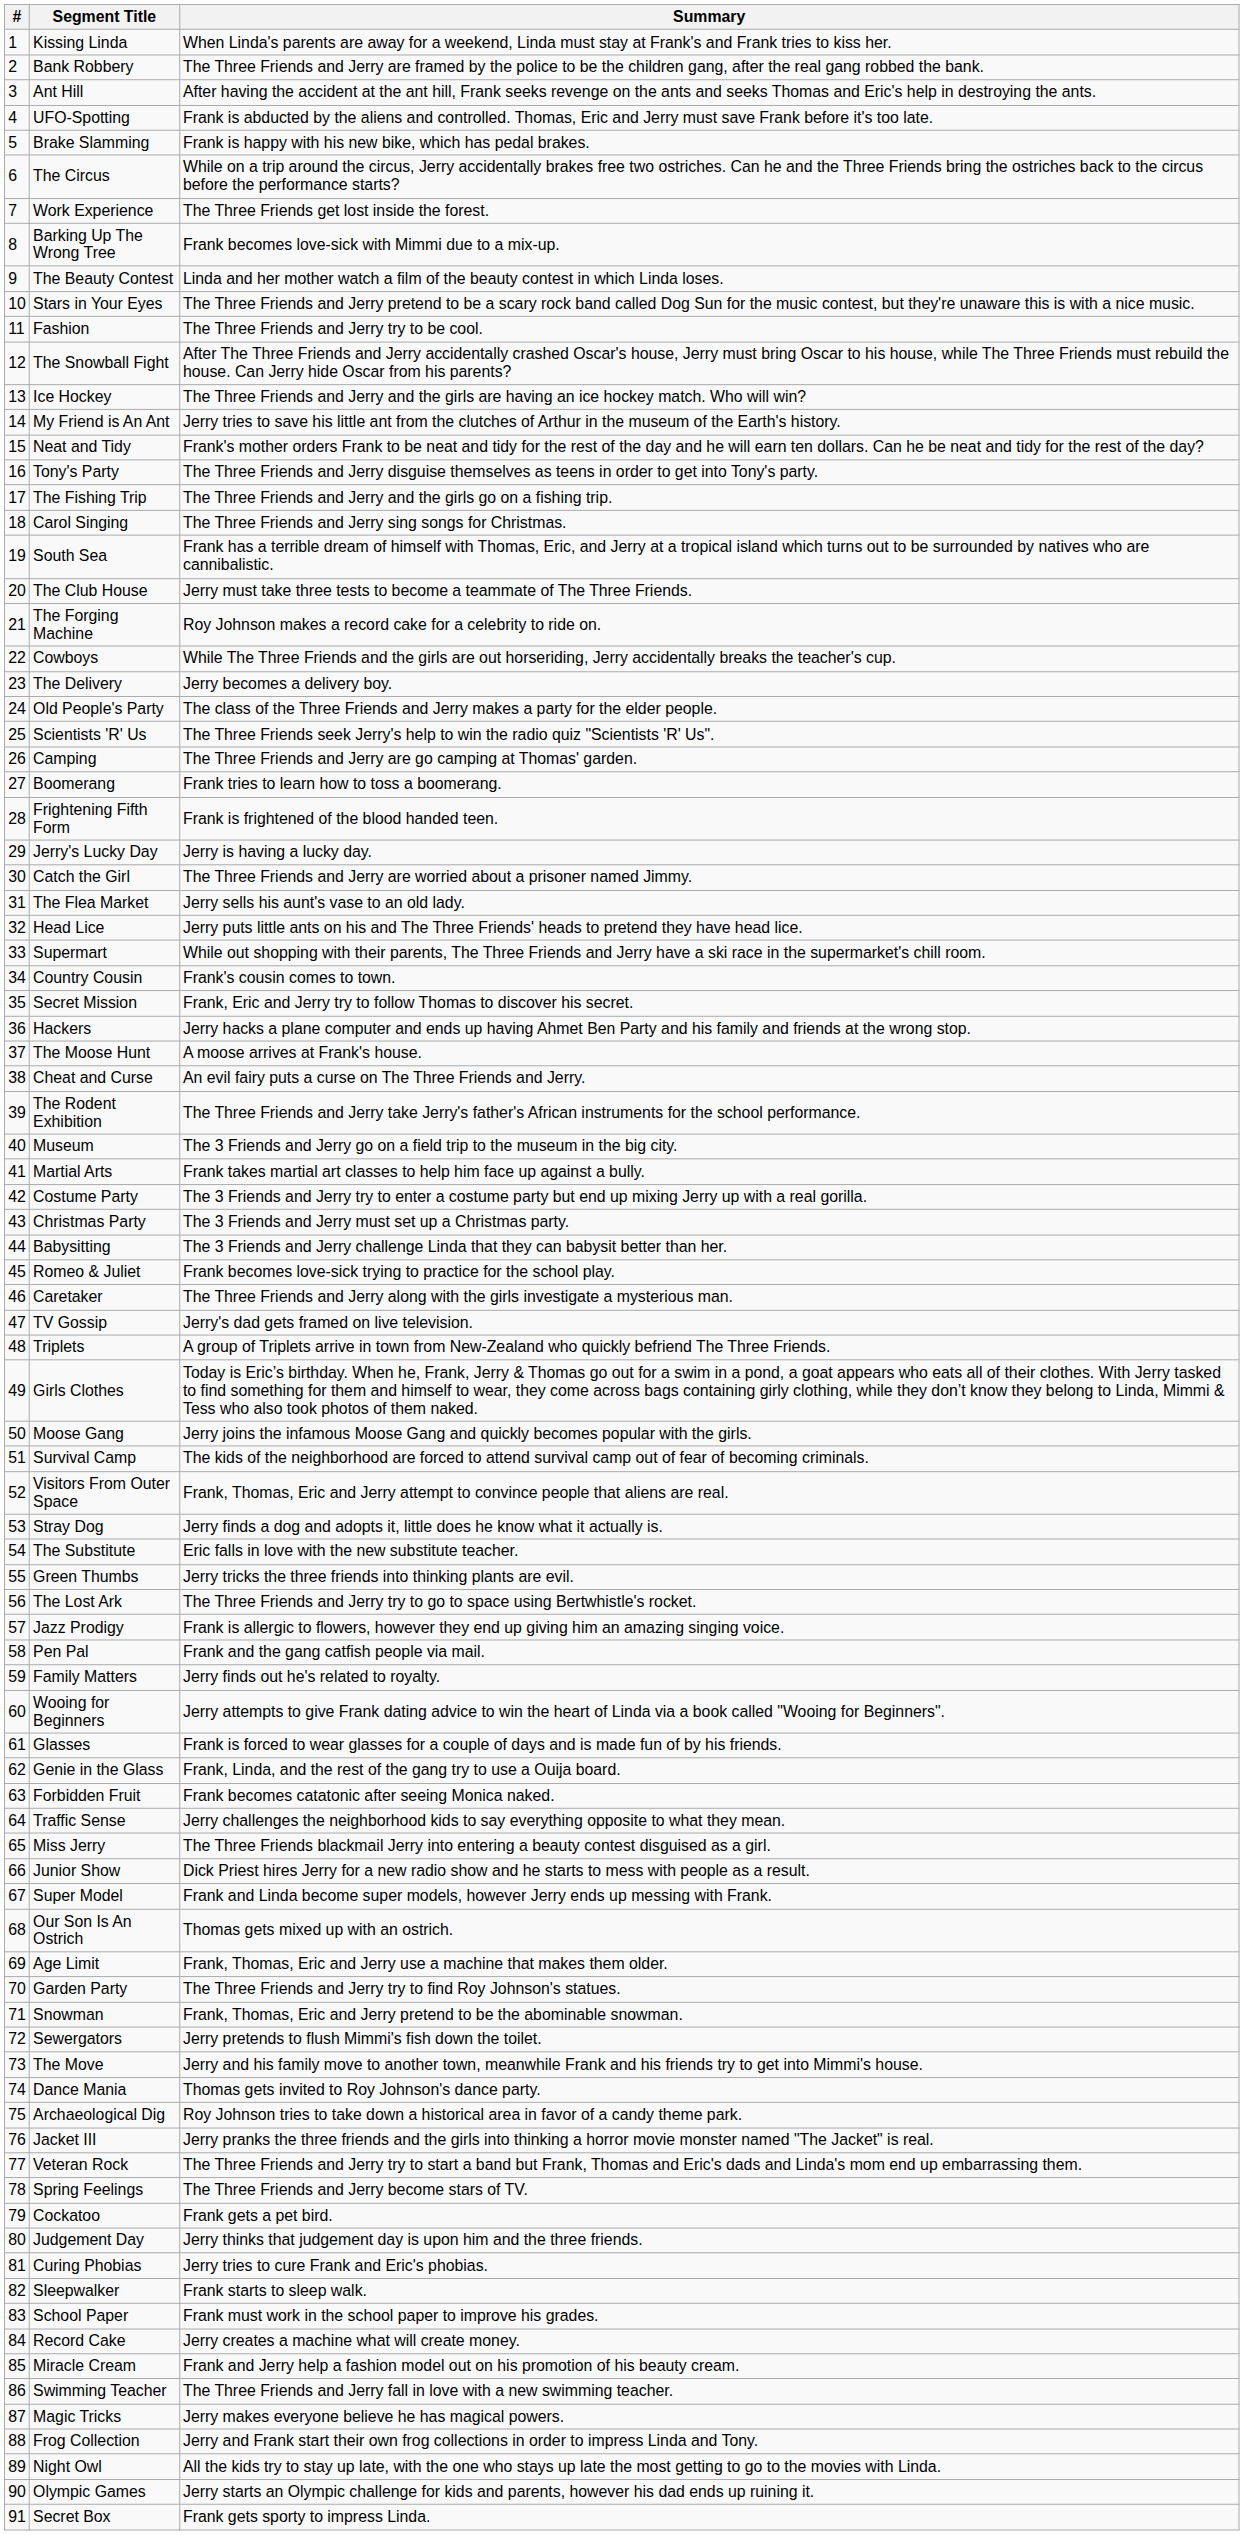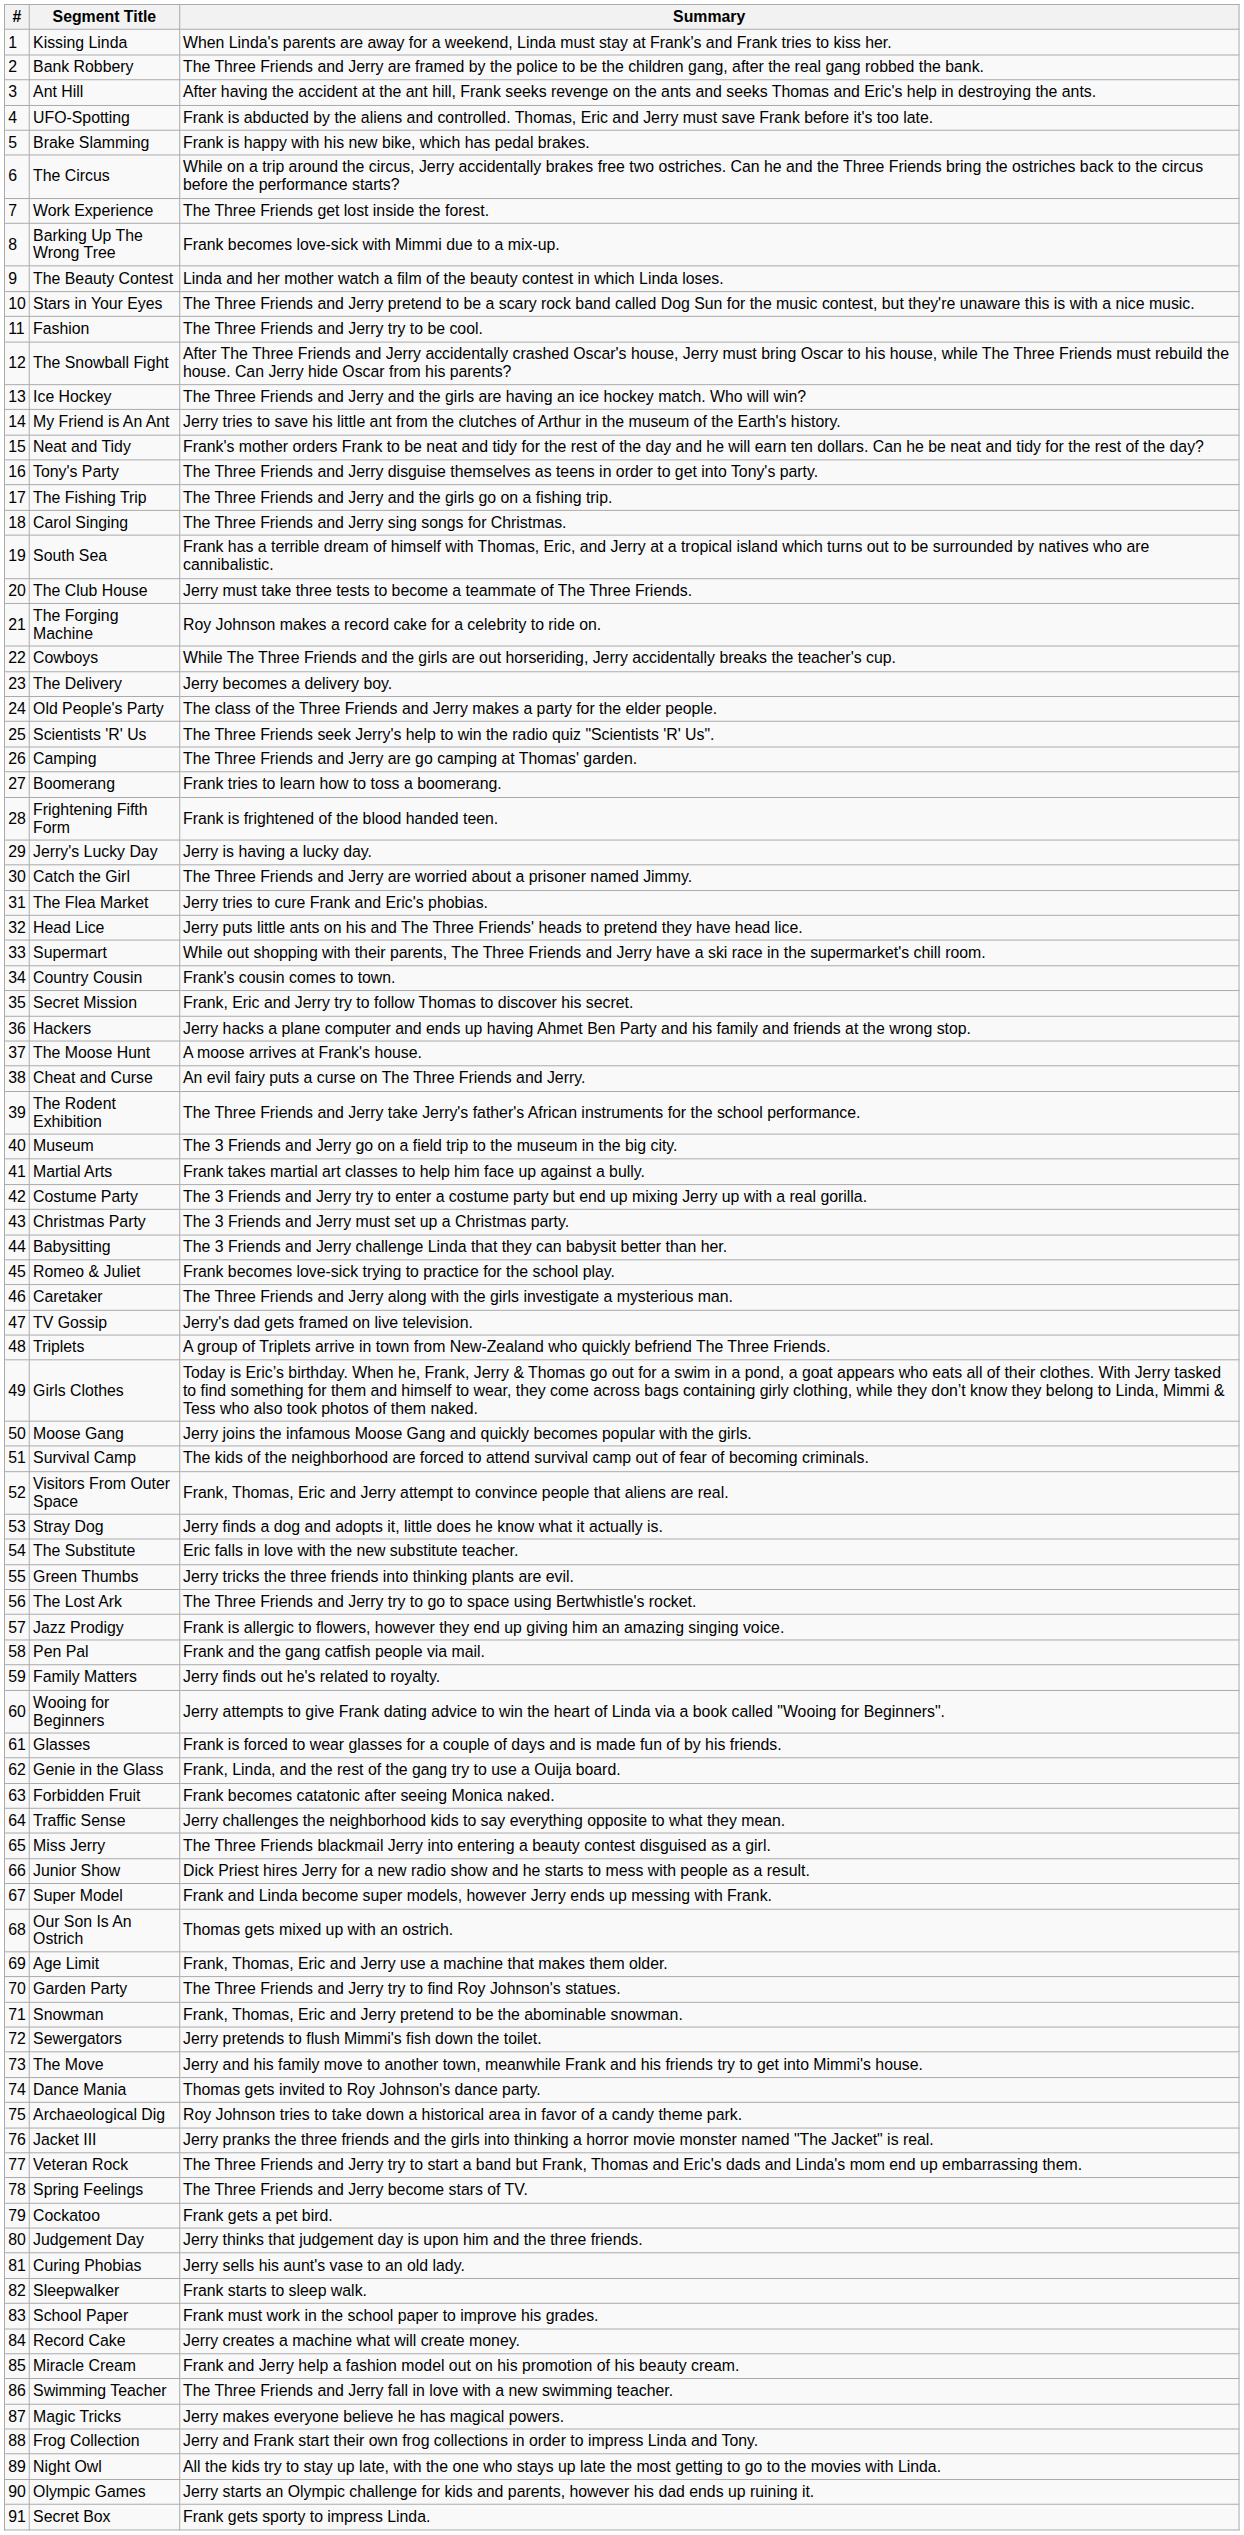 <table class="wikitable">
 <tr>
 <th>#</th>
 <th>Segment Title</th>
 <th>Summary</th>
 </tr>
 <tr>
 <td>1</td>
 <td>Kissing Linda</td>
 <td>When Linda's parents are away for a weekend, Linda must stay at Frank's and Frank tries to kiss her.</td>
 </tr>
 <tr>
 <td>2</td>
 <td>Bank Robbery</td>
 <td>The Three Friends and Jerry are framed by the police to be the children gang, after the real gang robbed the bank.</td>
 </tr>
 <tr>
 <td>3</td>
 <td>Ant Hill</td>
 <td>After having the accident at the ant hill, Frank seeks revenge on the ants and seeks Thomas and Eric's help in destroying the ants.</td>
 </tr>
 <tr>
 <td>4</td>
 <td>UFO-Spotting</td>
 <td>Frank is abducted by the aliens and controlled. Thomas, Eric and Jerry must save Frank before it's too late.</td>
 </tr>
 <tr>
 <td>5</td>
 <td>Brake Slamming</td>
 <td>Frank is happy with his new bike, which has pedal brakes.</td>
 </tr>
 <tr>
 <td>6</td>
 <td>The Circus</td>
 <td>While on a trip around the circus, Jerry accidentally brakes free two ostriches. Can he and the Three Friends bring the ostriches back to the circus before the performance starts?</td>
 </tr>
 <tr>
 <td>7</td>
 <td>Work Experience</td>
 <td>The Three Friends get lost inside the forest.</td>
 </tr>
 <tr>
 <td>8</td>
 <td>Barking Up The Wrong Tree</td>
 <td>Frank becomes love-sick with Mimmi due to a mix-up.</td>
 </tr>
 <tr>
 <td>9</td>
 <td>The Beauty Contest</td>
 <td>Linda and her mother watch a film of the beauty contest in which Linda loses.</td>
 </tr>
 <tr>
 <td>10</td>
 <td>Stars in Your Eyes</td>
 <td>The Three Friends and Jerry pretend to be a scary rock band called Dog Sun for the music contest, but they're unaware this is with a nice music.</td>
 </tr>
 <tr>
 <td>11</td>
 <td>Fashion</td>
 <td>The Three Friends and Jerry try to be cool.</td>
 </tr>
 <tr>
 <td>12</td>
 <td>The Snowball Fight</td>
 <td>After The Three Friends and Jerry accidentally crashed Oscar's house, Jerry must bring Oscar to his house, while The Three Friends must rebuild the house. Can Jerry hide Oscar from his parents?</td>
 </tr>
 <tr>
 <td>13</td>
 <td>Ice Hockey</td>
 <td>The Three Friends and Jerry and the girls are having an ice hockey match. Who will win?</td>
 </tr>
 <tr>
 <td>14</td>
 <td>My Friend is An Ant</td>
 <td>Jerry tries to save his little ant from the clutches of Arthur in the museum of the Earth's history.</td>
 </tr>
 <tr>
 <td>15</td>
 <td>Neat and Tidy</td>
 <td>Frank's mother orders Frank to be neat and tidy for the rest of the day and he will earn ten dollars. Can he be neat and tidy for the rest of the day?</td>
 </tr>
 <tr>
 <td>16</td>
 <td>Tony's Party</td>
 <td>The Three Friends and Jerry disguise themselves as teens in order to get into Tony's party.</td>
 </tr>
 <tr>
 <td>17</td>
 <td>The Fishing Trip</td>
 <td>The Three Friends and Jerry and the girls go on a fishing trip.</td>
 </tr>
 <tr>
 <td>18</td>
 <td>Carol Singing</td>
 <td>The Three Friends and Jerry sing songs for Christmas.</td>
 </tr>
 <tr>
 <td>19</td>
 <td>South Sea</td>
 <td>Frank has a terrible dream of himself with Thomas, Eric, and Jerry at a tropical island which turns out to be surrounded by natives who are cannibalistic.</td>
 </tr>
 <tr>
 <td>20</td>
 <td>The Club House</td>
 <td>Jerry must take three tests to become a teammate of The Three Friends.</td>
 </tr>
 <tr>
 <td>21</td>
 <td>The Forging Machine</td>
 <td>Roy Johnson makes a record cake for a celebrity to ride on.</td>
 </tr>
 <tr>
 <td>22</td>
 <td>Cowboys</td>
 <td>While The Three Friends and the girls are out horseriding, Jerry accidentally breaks the teacher's cup.</td>
 </tr>
 <tr>
 <td>23</td>
 <td>The Delivery</td>
 <td>Jerry becomes a delivery boy.</td>
 </tr>
 <tr>
 <td>24</td>
 <td>Old People's Party</td>
 <td>The class of the Three Friends and Jerry makes a party for the elder people.</td>
 </tr>
 <tr>
 <td>25</td>
 <td>Scientists 'R' Us</td>
 <td>The Three Friends seek Jerry's help to win the radio quiz "Scientists 'R' Us".</td>
 </tr>
 <tr>
 <td>26</td>
 <td>Camping</td>
 <td>The Three Friends and Jerry are go camping at Thomas' garden.</td>
 </tr>
 <tr>
 <td>27</td>
 <td>Boomerang</td>
 <td>Frank tries to learn how to toss a boomerang.</td>
 </tr>
 <tr>
 <td>28</td>
 <td>Frightening Fifth Form</td>
 <td>Frank is frightened of the blood handed teen.</td>
 </tr>
 <tr>
 <td>29</td>
 <td>Jerry's Lucky Day</td>
 <td>Jerry is having a lucky day.</td>
 </tr>
 <tr>
 <td>30</td>
 <td>Catch the Girl</td>
 <td>The Three Friends and Jerry are worried about a prisoner named Jimmy.</td>
 </tr>
 <tr>
 <td>31</td>
 <td>The Flea Market</td>
-<td>Jerry sells his aunt's vase to an old lady.</td>
+<td>Jerry tries to cure Frank and Eric's phobias.</td>
 </tr>
 <tr>
 <td>32</td>
 <td>Head Lice</td>
 <td>Jerry puts little ants on his and The Three Friends' heads to pretend they have head lice.</td>
 </tr>
 <tr>
 <td>33</td>
 <td>Supermart</td>
 <td>While out shopping with their parents, The Three Friends and Jerry have a ski race in the supermarket's chill room.</td>
 </tr>
 <tr>
 <td>34</td>
 <td>Country Cousin</td>
 <td>Frank's cousin comes to town.</td>
 </tr>
 <tr>
 <td>35</td>
 <td>Secret Mission</td>
 <td>Frank, Eric and Jerry try to follow Thomas to discover his secret.</td>
 </tr>
 <tr>
 <td>36</td>
 <td>Hackers</td>
 <td>Jerry hacks a plane computer and ends up having Ahmet Ben Party and his family and friends at the wrong stop.</td>
 </tr>
 <tr>
 <td>37</td>
 <td>The Moose Hunt</td>
 <td>A moose arrives at Frank's house.</td>
 </tr>
 <tr>
 <td>38</td>
 <td>Cheat and Curse</td>
 <td>An evil fairy puts a curse on The Three Friends and Jerry.</td>
 </tr>
 <tr>
 <td>39</td>
 <td>The Rodent Exhibition</td>
 <td>The Three Friends and Jerry take Jerry's father's African instruments for the school performance.</td>
 </tr>
 <tr>
 <td>40</td>
 <td>Museum</td>
 <td>The 3 Friends and Jerry go on a field trip to the museum in the big city.</td>
 </tr>
 <tr>
 <td>41</td>
 <td>Martial Arts</td>
 <td>Frank takes martial art classes to help him face up against a bully.</td>
 </tr>
 <tr>
 <td>42</td>
 <td>Costume Party</td>
 <td>The 3 Friends and Jerry try to enter a costume party but end up mixing Jerry up with a real gorilla.</td>
 </tr>
 <tr>
 <td>43</td>
 <td>Christmas Party</td>
 <td>The 3 Friends and Jerry must set up a Christmas party.</td>
 </tr>
 <tr>
 <td>44</td>
 <td>Babysitting</td>
 <td>The 3 Friends and Jerry challenge Linda that they can babysit better than her.</td>
 </tr>
 <tr>
 <td>45</td>
 <td>Romeo & Juliet</td>
 <td>Frank becomes love-sick trying to practice for the school play.</td>
 </tr>
 <tr>
 <td>46</td>
 <td>Caretaker</td>
 <td>The Three Friends and Jerry along with the girls investigate a mysterious man.</td>
 </tr>
 <tr>
 <td>47</td>
 <td>TV Gossip</td>
 <td>Jerry's dad gets framed on live television.</td>
 </tr>
 <tr>
 <td>48</td>
 <td>Triplets</td>
 <td>A group of Triplets arrive in town from New-Zealand who quickly befriend The Three Friends.</td>
 </tr>
 <tr>
 <td>49</td>
 <td>Girls Clothes</td>
 <td>Today is Eric’s birthday. When he, Frank, Jerry & Thomas go out for a swim in a pond, a goat appears who eats all of their clothes. With Jerry tasked to find something for them and himself to wear, they come across bags containing girly clothing, while they don’t know they belong to Linda, Mimmi & Tess who also took photos of them naked.</td>
 </tr>
 <tr>
 <td>50</td>
 <td>Moose Gang</td>
 <td>Jerry joins the infamous Moose Gang and quickly becomes popular with the girls.</td>
 </tr>
 <tr>
 <td>51</td>
 <td>Survival Camp</td>
 <td>The kids of the neighborhood are forced to attend survival camp out of fear of becoming criminals.</td>
 </tr>
 <tr>
 <td>52</td>
 <td>Visitors From Outer Space</td>
 <td>Frank, Thomas, Eric and Jerry attempt to convince people that aliens are real.</td>
 </tr>
 <tr>
 <td>53</td>
 <td>Stray Dog</td>
 <td>Jerry finds a dog and adopts it, little does he know what it actually is.</td>
 </tr>
 <tr>
 <td>54</td>
 <td>The Substitute</td>
 <td>Eric falls in love with the new substitute teacher.</td>
 </tr>
 <tr>
 <td>55</td>
 <td>Green Thumbs</td>
 <td>Jerry tricks the three friends into thinking plants are evil.</td>
 </tr>
 <tr>
 <td>56</td>
 <td>The Lost Ark</td>
 <td>The Three Friends and Jerry try to go to space using Bertwhistle's rocket.</td>
 </tr>
 <tr>
 <td>57</td>
 <td>Jazz Prodigy</td>
 <td>Frank is allergic to flowers, however they end up giving him an amazing singing voice.</td>
 </tr>
 <tr>
 <td>58</td>
 <td>Pen Pal</td>
 <td>Frank and the gang catfish people via mail.</td>
 </tr>
 <tr>
 <td>59</td>
 <td>Family Matters</td>
 <td>Jerry finds out he's related to royalty.</td>
 </tr>
 <tr>
 <td>60</td>
 <td>Wooing for Beginners</td>
 <td>Jerry attempts to give Frank dating advice to win the heart of Linda via a book called "Wooing for Beginners".</td>
 </tr>
 <tr>
 <td>61</td>
 <td>Glasses</td>
 <td>Frank is forced to wear glasses for a couple of days and is made fun of by his friends.</td>
 </tr>
 <tr>
 <td>62</td>
 <td>Genie in the Glass</td>
 <td>Frank, Linda, and the rest of the gang try to use a Ouija board.</td>
 </tr>
 <tr>
 <td>63</td>
 <td>Forbidden Fruit</td>
 <td>Frank becomes catatonic after seeing Monica naked.</td>
 </tr>
 <tr>
 <td>64</td>
 <td>Traffic Sense</td>
 <td>Jerry challenges the neighborhood kids to say everything opposite to what they mean.</td>
 </tr>
 <tr>
 <td>65</td>
 <td>Miss Jerry</td>
 <td>The Three Friends blackmail Jerry into entering a beauty contest disguised as a girl.</td>
 </tr>
 <tr>
 <td>66</td>
 <td>Junior Show</td>
 <td>Dick Priest hires Jerry for a new radio show and he starts to mess with people as a result.</td>
 </tr>
 <tr>
 <td>67</td>
 <td>Super Model</td>
 <td>Frank and Linda become super models, however Jerry ends up messing with Frank.</td>
 </tr>
 <tr>
 <td>68</td>
 <td>Our Son Is An Ostrich</td>
 <td>Thomas gets mixed up with an ostrich.</td>
 </tr>
 <tr>
 <td>69</td>
 <td>Age Limit</td>
 <td>Frank, Thomas, Eric and Jerry use a machine that makes them older.</td>
 </tr>
 <tr>
 <td>70</td>
 <td>Garden Party</td>
 <td>The Three Friends and Jerry try to find Roy Johnson's statues.</td>
 </tr>
 <tr>
 <td>71</td>
 <td>Snowman</td>
 <td>Frank, Thomas, Eric and Jerry pretend to be the abominable snowman.</td>
 </tr>
 <tr>
 <td>72</td>
 <td>Sewergators</td>
 <td>Jerry pretends to flush Mimmi's fish down the toilet.</td>
 </tr>
 <tr>
 <td>73</td>
 <td>The Move</td>
 <td>Jerry and his family move to another town, meanwhile Frank and his friends try to get into Mimmi's house.</td>
 </tr>
 <tr>
 <td>74</td>
 <td>Dance Mania</td>
 <td>Thomas gets invited to Roy Johnson's dance party.</td>
 </tr>
 <tr>
 <td>75</td>
 <td>Archaeological Dig</td>
 <td>Roy Johnson tries to take down a historical area in favor of a candy theme park.</td>
 </tr>
 <tr>
 <td>76</td>
 <td>Jacket III</td>
 <td>Jerry pranks the three friends and the girls into thinking a horror movie monster named "The Jacket" is real.</td>
 </tr>
 <tr>
 <td>77</td>
 <td>Veteran Rock</td>
 <td>The Three Friends and Jerry try to start a band but Frank, Thomas and Eric's dads and Linda's mom end up embarrassing them.</td>
 </tr>
 <tr>
 <td>78</td>
 <td>Spring Feelings</td>
 <td>The Three Friends and Jerry become stars of TV.</td>
 </tr>
 <tr>
 <td>79</td>
 <td>Cockatoo</td>
 <td>Frank gets a pet bird.</td>
 </tr>
 <tr>
 <td>80</td>
 <td>Judgement Day</td>
 <td>Jerry thinks that judgement day is upon him and the three friends.</td>
 </tr>
 <tr>
 <td>81</td>
 <td>Curing Phobias</td>
-<td>Jerry tries to cure Frank and Eric's phobias.</td>
+<td>Jerry sells his aunt's vase to an old lady.</td>
 </tr>
 <tr>
 <td>82</td>
 <td>Sleepwalker</td>
 <td>Frank starts to sleep walk.</td>
 </tr>
 <tr>
 <td>83</td>
 <td>School Paper</td>
 <td>Frank must work in the school paper to improve his grades.</td>
 </tr>
 <tr>
 <td>84</td>
 <td>Record Cake</td>
 <td>Jerry creates a machine what will create money.</td>
 </tr>
 <tr>
 <td>85</td>
 <td>Miracle Cream</td>
 <td>Frank and Jerry help a fashion model out on his promotion of his beauty cream.</td>
 </tr>
 <tr>
 <td>86</td>
 <td>Swimming Teacher</td>
 <td>The Three Friends and Jerry fall in love with a new swimming teacher.</td>
 </tr>
 <tr>
 <td>87</td>
 <td>Magic Tricks</td>
 <td>Jerry makes everyone believe he has magical powers.</td>
 </tr>
 <tr>
 <td>88</td>
 <td>Frog Collection</td>
 <td>Jerry and Frank start their own frog collections in order to impress Linda and Tony.</td>
 </tr>
 <tr>
 <td>89</td>
 <td>Night Owl</td>
 <td>All the kids try to stay up late, with the one who stays up late the most getting to go to the movies with Linda.</td>
 </tr>
 <tr>
 <td>90</td>
 <td>Olympic Games</td>
 <td>Jerry starts an Olympic challenge for kids and parents, however his dad ends up ruining it.</td>
 </tr>
 <tr>
 <td>91</td>
 <td>Secret Box</td>
 <td>Frank gets sporty to impress Linda.</td>
 </tr>
 </table>
